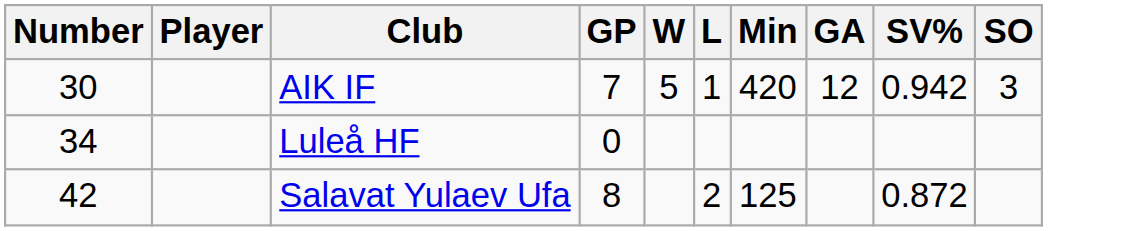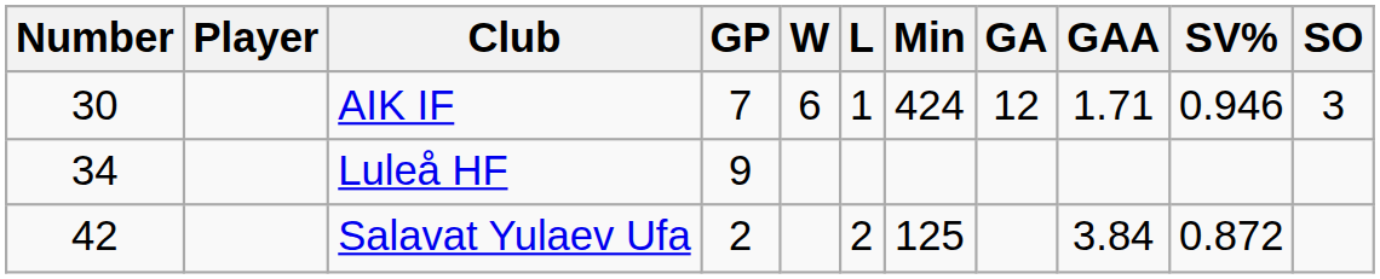 <table class="wikitable sortable" style="text-align: center;">
 <tr>
 <th scope="col">Number</th>
 <th scope="col">Player</th>
 <th scope="col">Club</th>
 <th scope="col">GP</th>
 <th scope="col">W</th>
 <th scope="col">L</th>
 <th scope="col">Min</th>
 <th scope="col">GA</th>
+<th scope="col">GAA</th>
 <th scope="col">SV%</th>
 <th scope="col">SO</th>
 </tr>
 <tr>
 <td>30</td>
 <td scope="row" align=left></td>
 <td align=left><a href='#'>AIK IF</a></td>
 <td>7</td>
-<td>5</td>
+<td>6</td>
 <td>1</td>
-<td>420</td>
+<td>424</td>
 <td>12</td>
-<td>0.942</td>
+<td>1.71</td>
+<td>0.946</td>
 <td>3</td>
 </tr>
 <tr>
 <td>34</td>
 <td scope="row" align=left></td>
 <td align=left><a href='#'>Luleå HF</a></td>
-<td>0</td>
+<td>9</td>
+<td></td>
 <td></td>
 <td></td>
 <td></td>
 <td></td>
 <td></td>
 <td></td>
 </tr>
 <tr>
 <td>42</td>
 <td scope="row" align=left></td>
 <td align=left><a href='#'>Salavat Yulaev Ufa</a></td>
-<td>8</td>
+<td>2</td>
 <td></td>
 <td>2</td>
 <td>125</td>
 <td></td>
+<td>3.84</td>
 <td>0.872</td>
 <td></td>
 </tr>
 </table>
